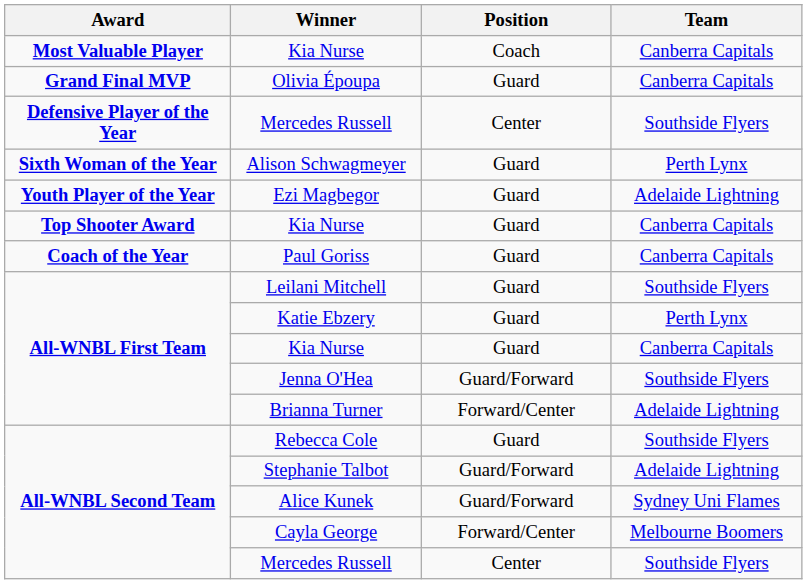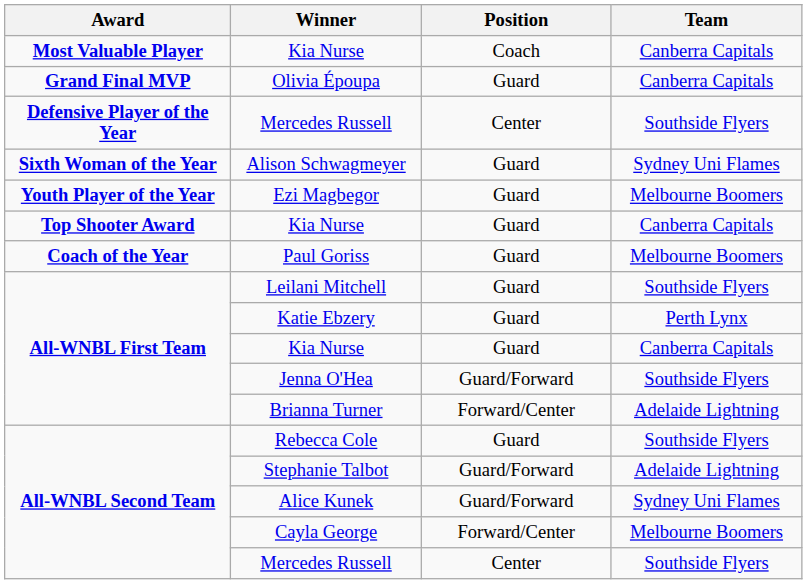 <table class="wikitable" style="width: 70%; text-align:center; font-size:90%">
 <tr>
 <th colspan=1 width=150>Award</th>
 <th width=125>Winner</th>
 <th width=125>Position</th>
 <th width=125>Team</th>
 </tr>
 <tr>
 <td><strong><a href='#'>Most Valuable Player</a></strong></td>
 <td><a href='#'>Kia Nurse</a></td>
 <td>Coach</td>
 <td><a href='#'>Canberra Capitals</a></td>
 </tr>
 <tr>
 <td><strong><a href='#'>Grand Final MVP</a></strong></td>
 <td><a href='#'>Olivia Époupa</a></td>
 <td>Guard</td>
 <td><a href='#'>Canberra Capitals</a></td>
 </tr>
 <tr>
 <td><strong><a href='#'>Defensive Player of the Year</a></strong></td>
 <td><a href='#'>Mercedes Russell</a></td>
 <td>Center</td>
 <td><a href='#'>Southside Flyers</a></td>
 </tr>
 <tr>
 <td><strong><a href='#'>Sixth Woman of the Year</a></strong></td>
 <td><a href='#'>Alison Schwagmeyer</a></td>
 <td>Guard</td>
-<td><a href='#'>Perth Lynx</a></td>
+<td><a href='#'>Sydney Uni Flames</a></td>
 </tr>
 <tr>
 <td><strong><a href='#'>Youth Player of the Year</a></strong></td>
 <td><a href='#'>Ezi Magbegor</a></td>
 <td>Guard</td>
-<td><a href='#'>Adelaide Lightning</a></td>
+<td><a href='#'>Melbourne Boomers</a></td>
 </tr>
 <tr>
 <td><strong><a href='#'>Top Shooter Award</a></strong></td>
 <td><a href='#'>Kia Nurse</a></td>
 <td>Guard</td>
 <td><a href='#'>Canberra Capitals</a></td>
 </tr>
 <tr>
 <td><strong><a href='#'>Coach of the Year</a></strong></td>
 <td><a href='#'>Paul Goriss</a></td>
 <td>Guard</td>
-<td><a href='#'>Canberra Capitals</a></td>
+<td><a href='#'>Melbourne Boomers</a></td>
 </tr>
 <tr>
 <td rowspan=5><strong><a href='#'>All-WNBL First Team</a></strong></td>
 <td><a href='#'>Leilani Mitchell</a></td>
 <td>Guard</td>
 <td><a href='#'>Southside Flyers</a></td>
 </tr>
 <tr>
 <td><a href='#'>Katie Ebzery</a></td>
 <td>Guard</td>
 <td><a href='#'>Perth Lynx</a></td>
 </tr>
 <tr>
 <td><a href='#'>Kia Nurse</a></td>
 <td>Guard</td>
 <td><a href='#'>Canberra Capitals</a></td>
 </tr>
 <tr>
 <td><a href='#'>Jenna O'Hea</a></td>
 <td>Guard/Forward</td>
 <td><a href='#'>Southside Flyers</a></td>
 </tr>
 <tr>
 <td><a href='#'>Brianna Turner</a></td>
 <td>Forward/Center</td>
 <td><a href='#'>Adelaide Lightning</a></td>
 </tr>
 <tr>
 <td rowspan=5><strong><a href='#'>All-WNBL Second Team</a></strong></td>
 <td><a href='#'>Rebecca Cole</a></td>
 <td>Guard</td>
 <td><a href='#'>Southside Flyers</a></td>
 </tr>
 <tr>
 <td><a href='#'>Stephanie Talbot</a></td>
 <td>Guard/Forward</td>
 <td><a href='#'>Adelaide Lightning</a></td>
 </tr>
 <tr>
 <td><a href='#'>Alice Kunek</a></td>
 <td>Guard/Forward</td>
 <td><a href='#'>Sydney Uni Flames</a></td>
 </tr>
 <tr>
 <td><a href='#'>Cayla George</a></td>
 <td>Forward/Center</td>
 <td><a href='#'>Melbourne Boomers</a></td>
 </tr>
 <tr>
 <td><a href='#'>Mercedes Russell</a></td>
 <td>Center</td>
 <td><a href='#'>Southside Flyers</a></td>
 </tr>
 </table>
